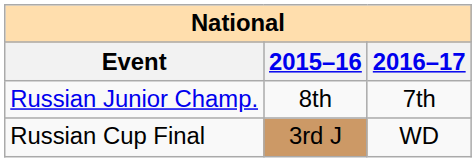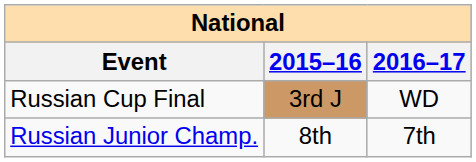 <table class="wikitable" style="text-align:center">
 <tr>
 <th style="background-color: #ffdead; " colspan=3 align=center>National</th>
 </tr>
 <tr>
 <th>Event</th>
 <th><a href='#'>2015–16</a></th>
 <th><a href='#'>2016–17</a></th>
 </tr>
 <tr>
+<td align=left>Russian Cup Final</td>
+<td bgcolor=cc9966>3rd J</td>
+<td>WD</td>
+</tr>
+<tr>
 <td align=left><a href='#'>Russian Junior Champ.</a></td>
 <td>8th</td>
 <td>7th</td>
 </tr>
-<tr>
-<td align=left>Russian Cup Final</td>
-<td bgcolor=cc9966>3rd J</td>
-<td>WD</td>
-</tr>
 </table>
